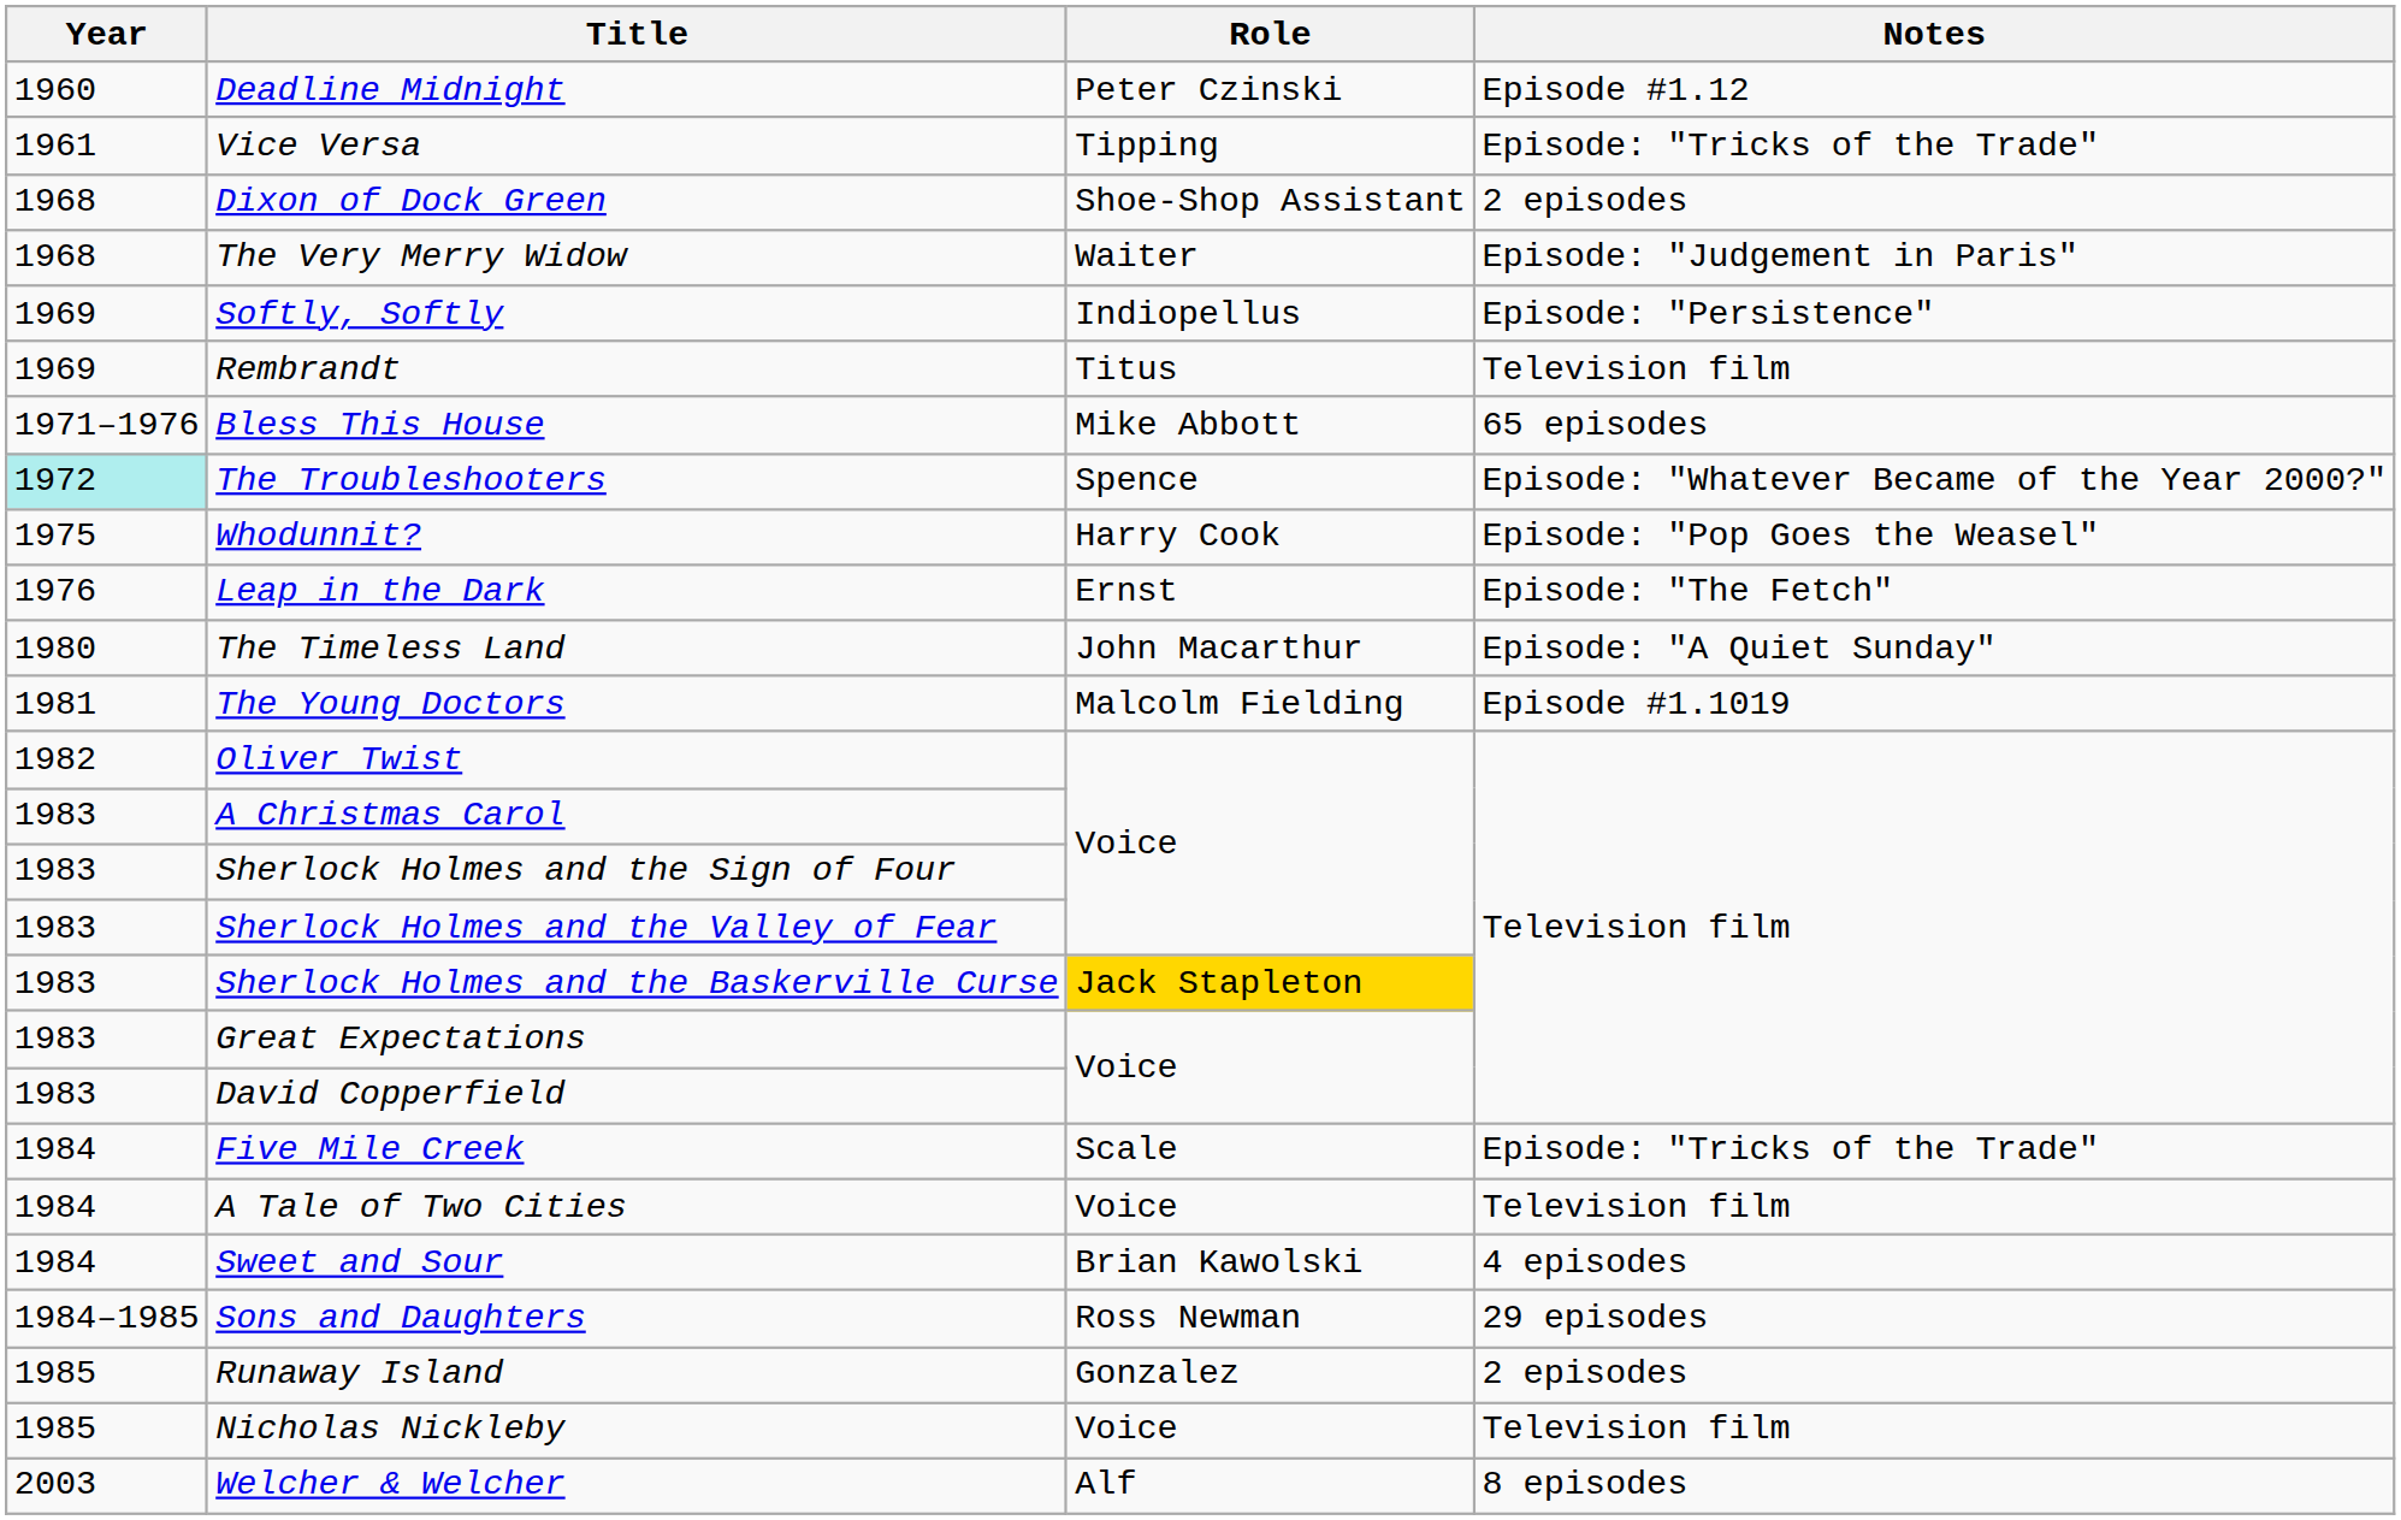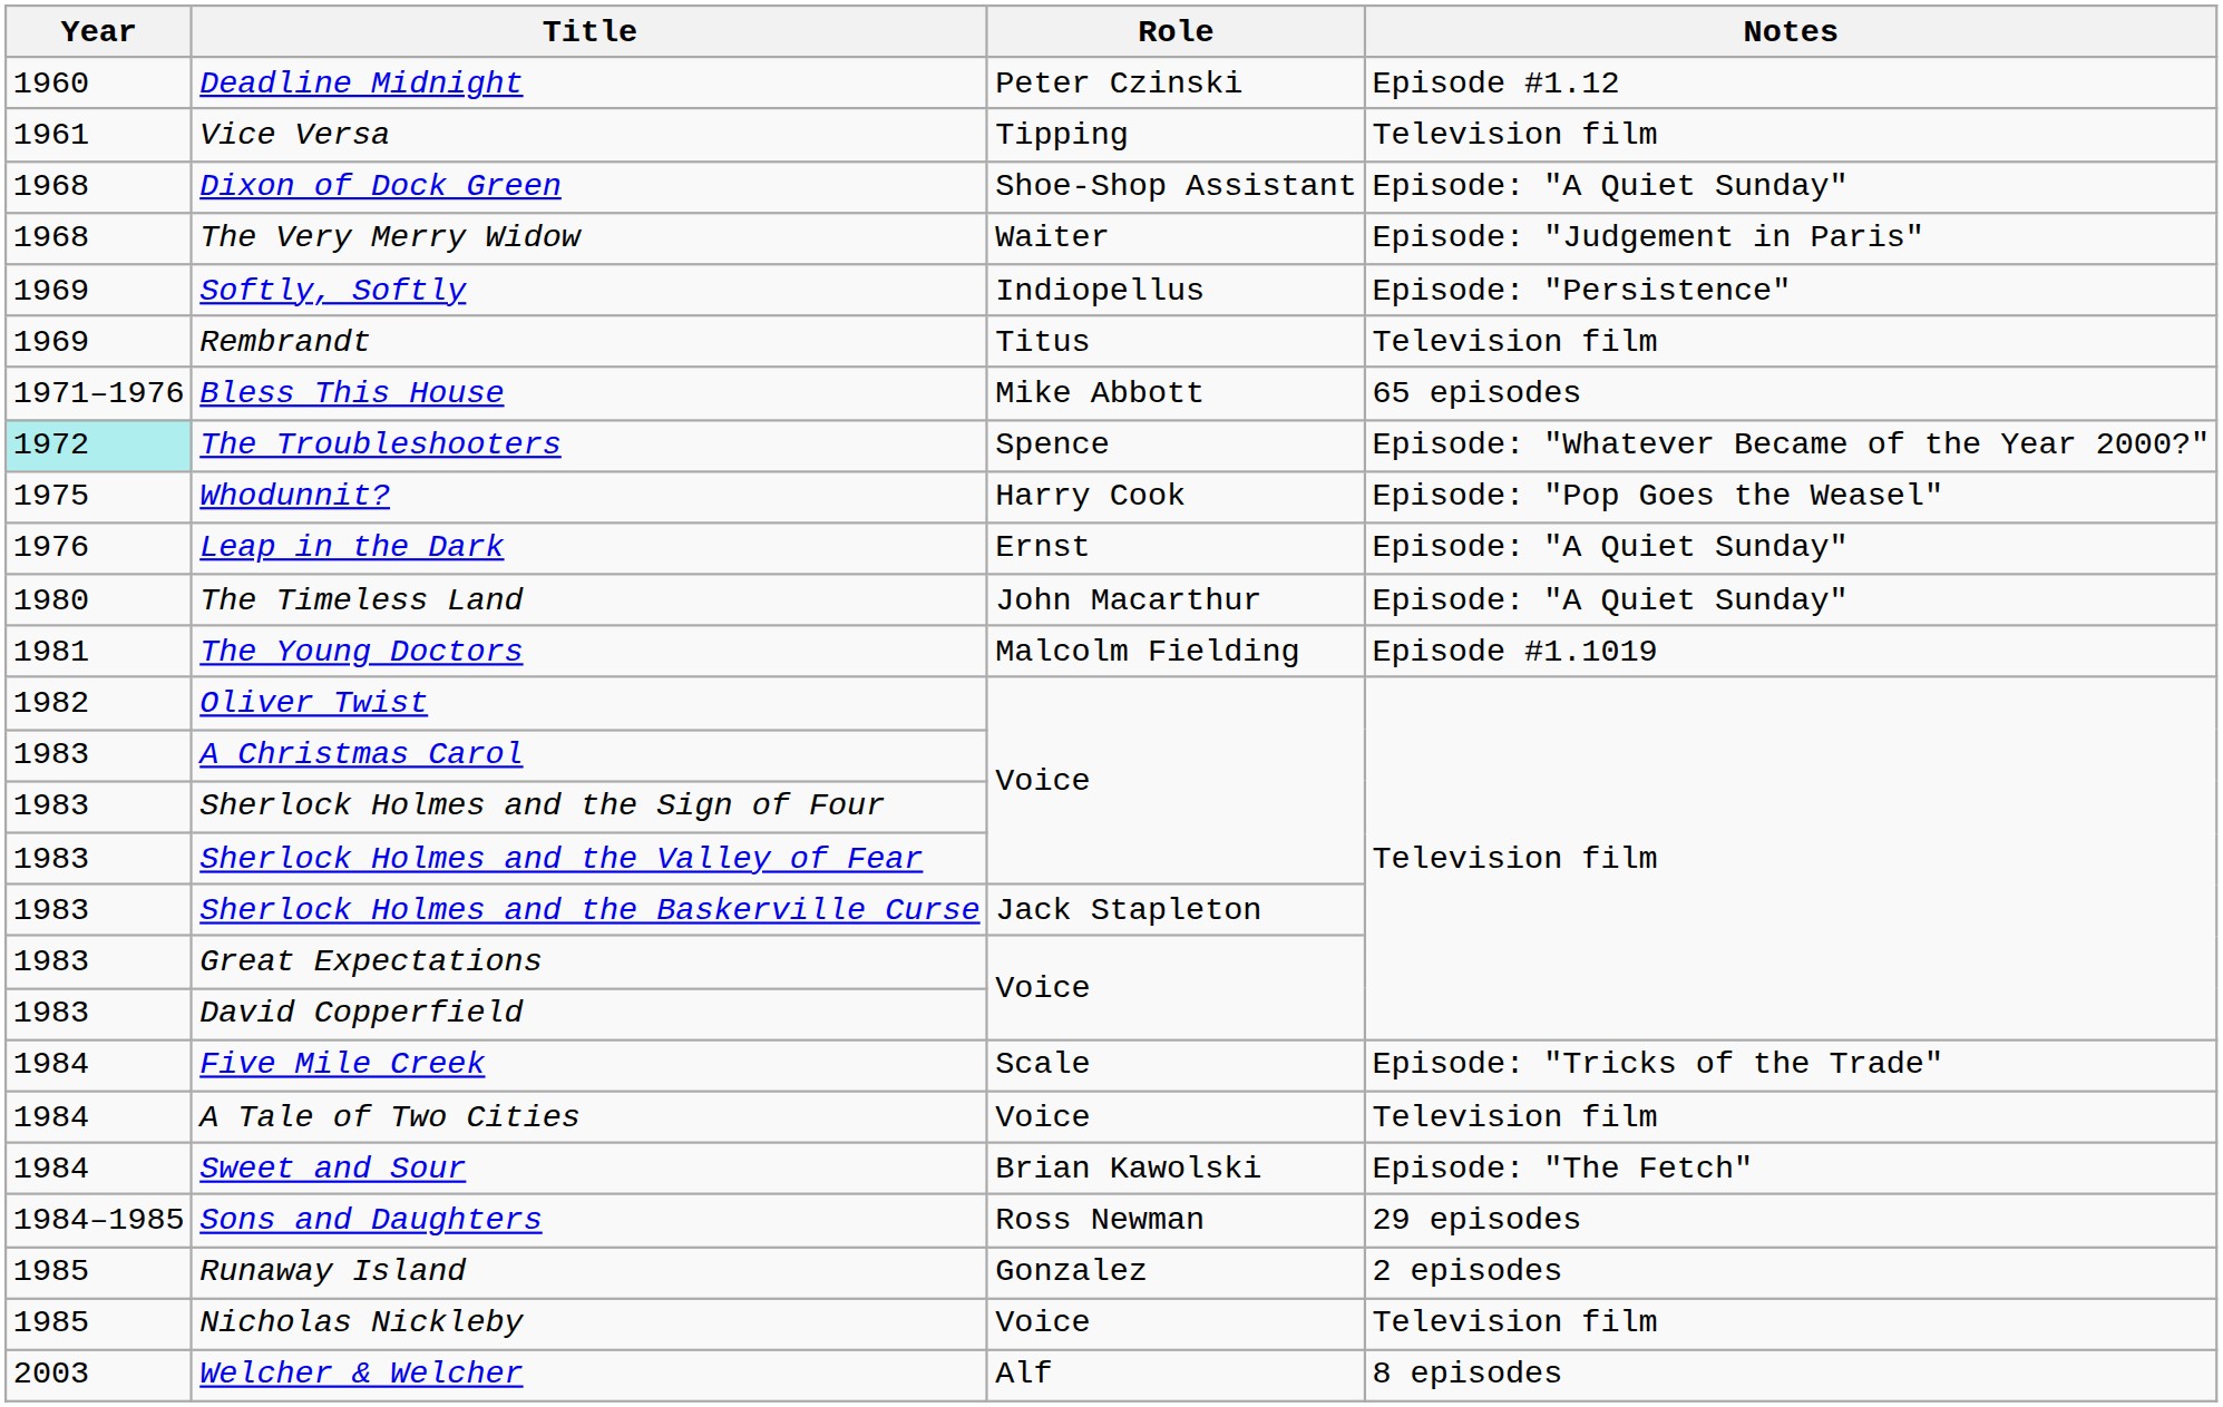 <table class="wikitable sortable">
 <tr>
 <th>Year</th>
 <th>Title</th>
 <th>Role</th>
 <th>Notes</th>
 </tr>
 <tr>
 <td>1960</td>
 <td><a href='#'><em>Deadline Midnight</em></a></td>
 <td>Peter Czinski</td>
 <td>Episode #1.12</td>
 </tr>
 <tr>
 <td>1961</td>
 <td><em>Vice Versa</em></td>
 <td>Tipping</td>
-<td>Episode: "Tricks of the Trade"</td>
+<td>Television film</td>
 </tr>
 <tr>
 <td>1968</td>
 <td><em><a href='#'>Dixon of Dock Green</a></em></td>
 <td>Shoe-Shop Assistant</td>
-<td>2 episodes</td>
+<td>Episode: "A Quiet Sunday"</td>
 </tr>
 <tr>
 <td>1968</td>
 <td><em>The Very Merry Widow</em></td>
 <td>Waiter</td>
 <td>Episode: "Judgement in Paris"</td>
 </tr>
 <tr>
 <td>1969</td>
 <td><a href='#'><em>Softly, Softly</em></a></td>
 <td>Indiopellus</td>
 <td>Episode: "Persistence"</td>
 </tr>
 <tr>
 <td>1969</td>
 <td><em>Rembrandt</em></td>
 <td>Titus</td>
 <td>Television film</td>
 </tr>
 <tr>
 <td>1971–1976</td>
 <td><a href='#'><em>Bless This House</em></a></td>
 <td>Mike Abbott</td>
 <td>65 episodes</td>
 </tr>
 <tr>
 <td style="background: paleturquoise;">1972</td>
 <td><em><a href='#'>The Troubleshooters</a></em></td>
 <td>Spence</td>
 <td>Episode: "Whatever Became of the Year 2000?"</td>
 </tr>
 <tr>
 <td>1975</td>
 <td><a href='#'><em>Whodunnit?</em></a></td>
 <td>Harry Cook</td>
 <td>Episode: "Pop Goes the Weasel"</td>
 </tr>
 <tr>
 <td>1976</td>
 <td><em><a href='#'>Leap in the Dark</a></em></td>
 <td>Ernst</td>
-<td>Episode: "The Fetch"</td>
+<td>Episode: "A Quiet Sunday"</td>
 </tr>
 <tr>
 <td>1980</td>
 <td><em>The Timeless Land</em></td>
 <td>John Macarthur</td>
 <td>Episode: "A Quiet Sunday"</td>
 </tr>
 <tr>
 <td>1981</td>
 <td><em><a href='#'>The Young Doctors</a></em></td>
 <td>Malcolm Fielding</td>
 <td>Episode #1.1019</td>
 </tr>
 <tr>
 <td>1982</td>
 <td><a href='#'><em>Oliver Twist</em></a></td>
 <td rowspan="4">Voice</td>
 <td rowspan="7">Television film</td>
 </tr>
 <tr>
 <td>1983</td>
 <td><a href='#'><em>A Christmas Carol</em></a></td>
 </tr>
 <tr>
 <td>1983</td>
 <td><em>Sherlock Holmes and the Sign of Four</em></td>
 </tr>
 <tr>
 <td>1983</td>
 <td><em><a href='#'>Sherlock Holmes and the Valley of Fear</a></em></td>
 </tr>
 <tr>
 <td>1983</td>
 <td><em><a href='#'>Sherlock Holmes and the Baskerville Curse</a></em></td>
-<td style="background: gold;">Jack Stapleton</td>
+<td>Jack Stapleton</td>
 </tr>
 <tr>
 <td>1983</td>
 <td><em>Great Expectations</em></td>
 <td rowspan="2">Voice</td>
 </tr>
 <tr>
 <td>1983</td>
 <td><em>David Copperfield</em></td>
 </tr>
 <tr>
 <td>1984</td>
 <td><em><a href='#'>Five Mile Creek</a></em></td>
 <td>Scale</td>
 <td>Episode: "Tricks of the Trade"</td>
 </tr>
 <tr>
 <td>1984</td>
 <td><em>A Tale of Two Cities</em></td>
 <td>Voice</td>
 <td>Television film</td>
 </tr>
 <tr>
 <td>1984</td>
 <td><a href='#'><em>Sweet and Sour</em></a></td>
 <td>Brian Kawolski</td>
-<td>4 episodes</td>
+<td>Episode: "The Fetch"</td>
 </tr>
 <tr>
 <td>1984–1985</td>
 <td><a href='#'><em>Sons and Daughters</em></a></td>
 <td>Ross Newman</td>
 <td>29 episodes</td>
 </tr>
 <tr>
 <td>1985</td>
 <td><em>Runaway Island</em></td>
 <td>Gonzalez</td>
 <td>2 episodes</td>
 </tr>
 <tr>
 <td>1985</td>
 <td><em>Nicholas Nickleby</em></td>
 <td>Voice</td>
 <td>Television film</td>
 </tr>
 <tr>
 <td>2003</td>
 <td><em><a href='#'>Welcher & Welcher</a></em></td>
 <td>Alf</td>
 <td>8 episodes</td>
 </tr>
 </table>
